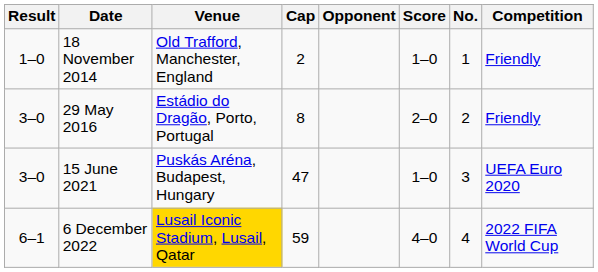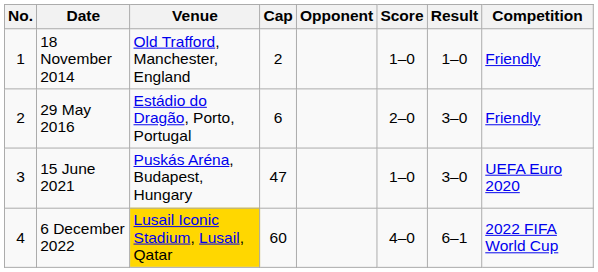 <table class="wikitable sortable">
 <tr>
-<th scope=col>Result</th>
+<th scope=col>No.</th>
 <th scope=col>Date</th>
 <th scope=col>Venue</th>
 <th scope=col>Cap</th>
 <th scope=col>Opponent</th>
 <th scope=col>Score</th>
-<th scope=col>No.</th>
+<th scope=col>Result</th>
 <th scope=col>Competition</th>
 </tr>
 <tr>
-<td align="center">1–0</td>
+<td align="center">1</td>
 <td>18 November 2014</td>
 <td><a href='#'>Old Trafford</a>, Manchester, England</td>
 <td align="center">2</td>
 <td></td>
 <td align="center">1–0</td>
-<td align="center">1</td>
+<td align="center">1–0</td>
 <td><a href='#'>Friendly</a></td>
 </tr>
 <tr>
-<td align="center">3–0</td>
+<td align="center">2</td>
 <td>29 May 2016</td>
 <td><a href='#'>Estádio do Dragão</a>, Porto, Portugal</td>
-<td align="center">8</td>
+<td align="center">6</td>
 <td></td>
 <td align="center">2–0</td>
-<td align="center">2</td>
+<td align="center">3–0</td>
 <td><a href='#'>Friendly</a></td>
 </tr>
 <tr>
-<td align="center">3–0</td>
+<td align="center">3</td>
 <td>15 June 2021</td>
 <td><a href='#'>Puskás Aréna</a>, Budapest, Hungary</td>
 <td align="center">47</td>
 <td></td>
 <td align="center">1–0</td>
-<td align="center">3</td>
+<td align="center">3–0</td>
 <td><a href='#'>UEFA Euro 2020</a></td>
 </tr>
 <tr>
-<td align="center">6–1</td>
+<td align="center">4</td>
 <td>6 December 2022</td>
 <td style="background: gold;"><a href='#'>Lusail Iconic Stadium</a>, <a href='#'>Lusail</a>, Qatar</td>
-<td align="center">59</td>
+<td align="center">60</td>
 <td></td>
 <td align="center">4–0</td>
-<td align="center">4</td>
+<td align="center">6–1</td>
 <td><a href='#'>2022 FIFA World Cup</a></td>
 </tr>
 </table>
